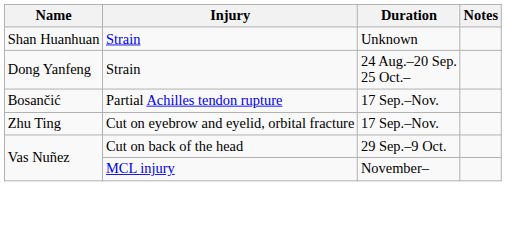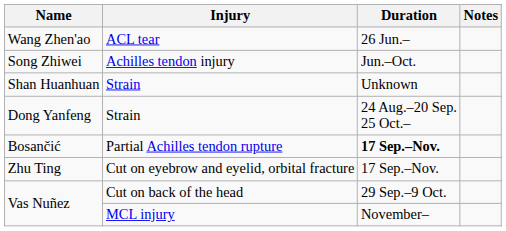 <table class="wikitable">
 <tr>
 <th>Name</th>
 <th>Injury</th>
 <th>Duration</th>
 <th>Notes</th>
+</tr>
+<tr>
+<td>Wang Zhen'ao</td>
+<td><a href='#'>ACL tear</a></td>
+<td>26 Jun.–</td>
+<td></td>
+</tr>
+<tr>
+<td>Song Zhiwei</td>
+<td><a href='#'>Achilles tendon</a> injury</td>
+<td>Jun.–Oct.</td>
+<td></td>
 </tr>
 <tr>
 <td>Shan Huanhuan</td>
 <td><a href='#'>Strain</a></td>
 <td>Unknown</td>
 <td></td>
 </tr>
 <tr>
 <td>Dong Yanfeng</td>
 <td>Strain</td>
 <td>24 Aug.–20 Sep.<br>25 Oct.–</td>
 <td></td>
 </tr>
 <tr>
 <td>Bosančić</td>
 <td>Partial <a href='#'>Achilles tendon rupture</a></td>
-<td>17 Sep.–Nov.</td>
+<td><strong>17 Sep.–Nov.</strong></td>
 <td></td>
 </tr>
 <tr>
 <td>Zhu Ting</td>
 <td>Cut on eyebrow and eyelid, orbital fracture</td>
 <td>17 Sep.–Nov.</td>
 <td></td>
 </tr>
 <tr>
 <td rowspan="2">Vas Nuñez</td>
 <td>Cut on back of the head</td>
 <td>29 Sep.–9 Oct.</td>
 <td></td>
 </tr>
 <tr>
 <td><a href='#'>MCL injury</a></td>
 <td>November–</td>
 <td></td>
 </tr>
 </table>
